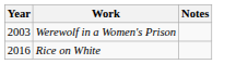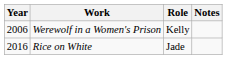 <table class="wikitable">
 <tr>
 <th>Year</th>
 <th>Work</th>
+<th>Role</th>
 <th>Notes</th>
 </tr>
 <tr>
-<td>2003</td>
+<td>2006</td>
 <td><em>Werewolf in a Women's Prison</em></td>
+<td>Kelly</td>
 <td></td>
 </tr>
 <tr>
 <td>2016</td>
 <td><em>Rice on White</em></td>
+<td>Jade</td>
 <td></td>
 </tr>
 </table>
